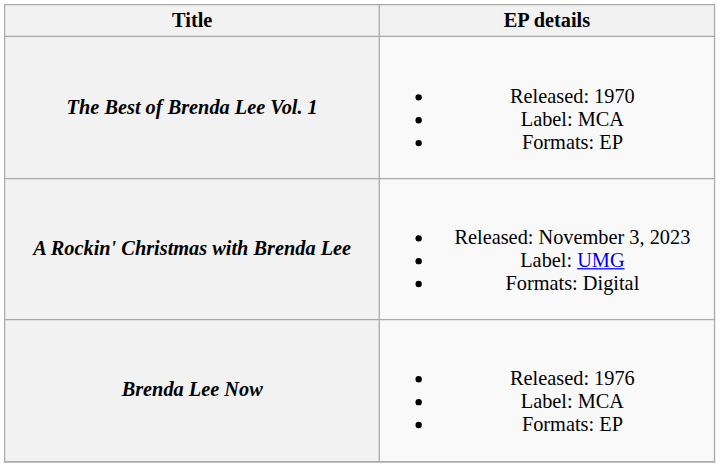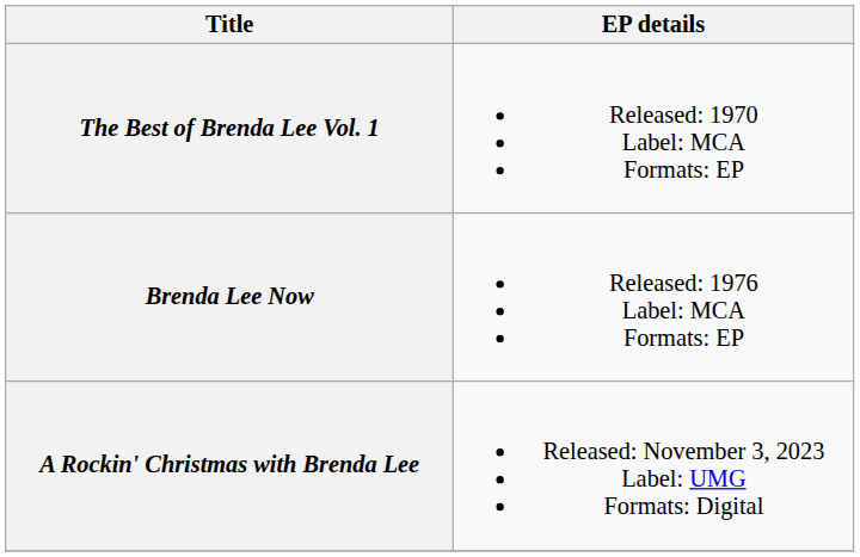 <table class="wikitable plainrowheaders" style="text-align:center;">
 <tr>
 <th scope="col" style="width:18em;">Title</th>
 <th scope="col" style="width:16em;">EP details</th>
 </tr>
 <tr>
 <th scope="row"><em>The Best of Brenda Lee Vol. 1</em></th>
 <td><br><ul><li>Released: 1970</li><li>Label: MCA</li><li>Formats: EP</li></ul></td>
 </tr>
 <tr>
+<th scope="row"><em>Brenda Lee Now</em></th>
+<td><br><ul><li>Released: 1976</li><li>Label: MCA</li><li>Formats: EP</li></ul></td>
+</tr>
+<tr>
 <th scope="row"><em>A Rockin' Christmas with Brenda Lee</em></th>
 <td><br><ul><li>Released: November 3, 2023</li><li>Label: <a href='#'>UMG</a></li><li>Formats: Digital</li></ul></td>
 </tr>
 <tr>
-<th scope="row"><em>Brenda Lee Now</em></th>
-<td><br><ul><li>Released: 1976</li><li>Label: MCA</li><li>Formats: EP</li></ul></td>
-</tr>
-<tr>
 </tr>
 </table>
